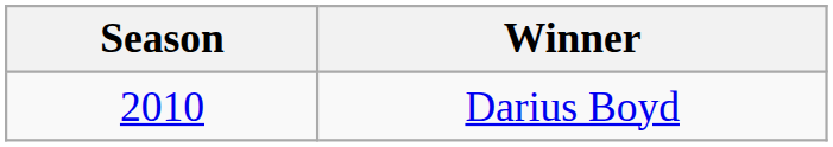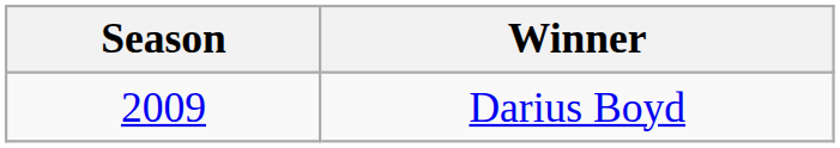 <table class="wikitable" width="50%" style="text-align: center;">
 <tr>
 <th>Season</th>
 <th>Winner</th>
 </tr>
 <tr>
-<td><a href='#'>2010</a></td>
+<td><a href='#'>2009</a></td>
 <td><a href='#'>Darius Boyd</a></td>
 </tr>
 </table>
